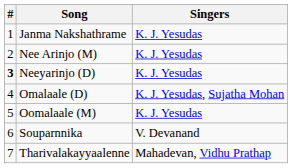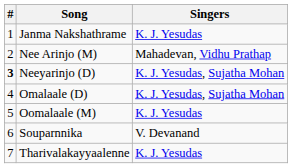 <table class="wikitable">
 <tr>
 <th>#</th>
 <th>Song</th>
 <th>Singers</th>
 </tr>
 <tr>
 <td>1</td>
 <td>Janma Nakshathrame</td>
 <td><a href='#'>K. J. Yesudas</a></td>
 </tr>
 <tr>
 <td>2</td>
 <td>Nee Arinjo (M)</td>
-<td><a href='#'>K. J. Yesudas</a></td>
+<td>Mahadevan, <a href='#'>Vidhu Prathap</a></td>
 </tr>
 <tr>
 <td><strong>3</strong></td>
 <td>Neeyarinjo (D)</td>
-<td><a href='#'>K. J. Yesudas</a></td>
+<td><a href='#'>K. J. Yesudas</a>, <a href='#'>Sujatha Mohan</a></td>
 </tr>
 <tr>
 <td>4</td>
 <td>Omalaale (D)</td>
 <td><a href='#'>K. J. Yesudas</a>, <a href='#'>Sujatha Mohan</a></td>
 </tr>
 <tr>
 <td>5</td>
 <td>Oomalaale (M)</td>
 <td><a href='#'>K. J. Yesudas</a></td>
 </tr>
 <tr>
 <td>6</td>
 <td>Souparnnika</td>
 <td>V. Devanand</td>
 </tr>
 <tr>
 <td>7</td>
 <td>Tharivalakayyaalenne</td>
-<td>Mahadevan, <a href='#'>Vidhu Prathap</a></td>
+<td><a href='#'>K. J. Yesudas</a></td>
 </tr>
 </table>
